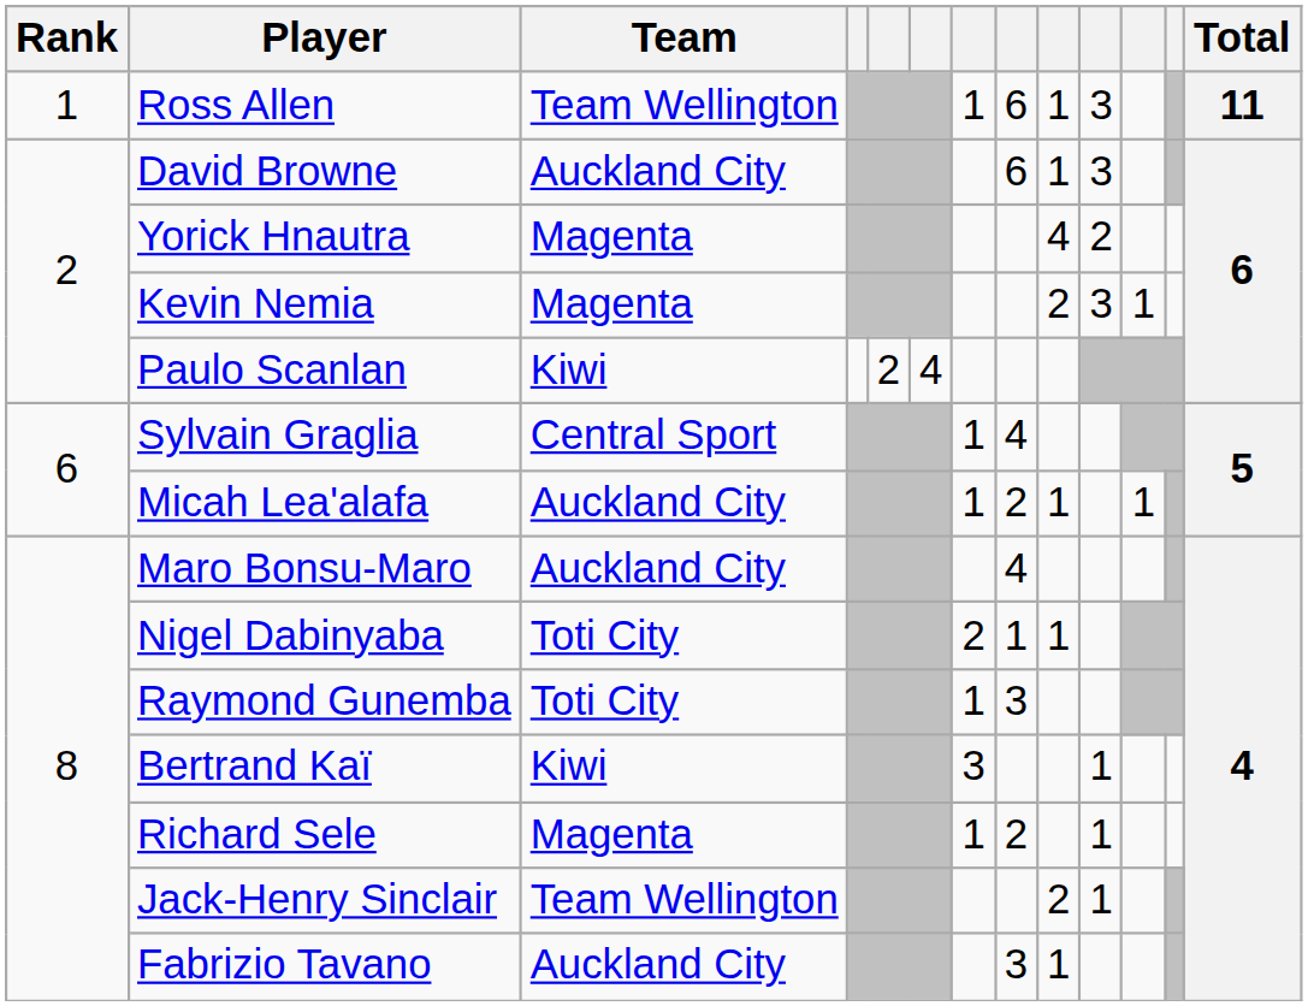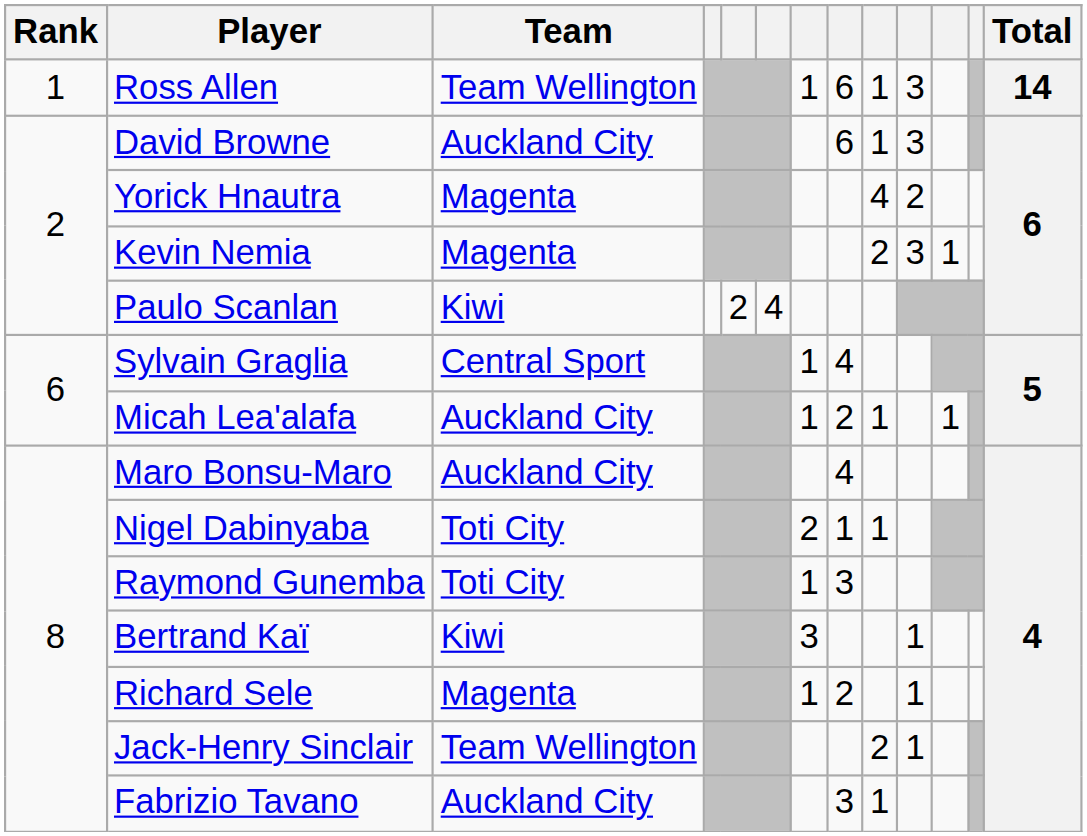 <table class="wikitable" style="text-align:center">
 <tr>
 <th>Rank</th>
 <th>Player</th>
 <th>Team</th>
 <th></th>
 <th></th>
 <th></th>
 <th></th>
 <th></th>
 <th></th>
 <th></th>
 <th></th>
 <th></th>
 <th>Total</th>
 </tr>
 <tr>
 <td>1</td>
 <td align=left> <a href='#'>Ross Allen</a></td>
 <td align=left> <a href='#'>Team Wellington</a></td>
 <td bgcolor="silver" colspan=3></td>
 <td>1</td>
 <td>6</td>
 <td>1</td>
 <td>3</td>
 <td></td>
 <td bgcolor="silver"></td>
-<th>11</th>
+<th>14</th>
 </tr>
 <tr>
 <td rowspan=4>2</td>
 <td align=left> <a href='#'>David Browne</a></td>
 <td align=left> <a href='#'>Auckland City</a></td>
 <td bgcolor="silver" colspan=3></td>
 <td></td>
 <td>6</td>
 <td>1</td>
 <td>3</td>
 <td></td>
 <td bgcolor="silver"></td>
 <th rowspan=4>6</th>
 </tr>
 <tr>
 <td align=left> <a href='#'>Yorick Hnautra</a></td>
 <td align=left> <a href='#'>Magenta</a></td>
 <td bgcolor="silver" colspan=3></td>
 <td></td>
 <td></td>
 <td>4</td>
 <td>2</td>
 <td></td>
 <td></td>
 </tr>
 <tr>
 <td align=left> <a href='#'>Kevin Nemia</a></td>
 <td align=left> <a href='#'>Magenta</a></td>
 <td bgcolor="silver" colspan=3></td>
 <td></td>
 <td></td>
 <td>2</td>
 <td>3</td>
 <td>1</td>
 <td></td>
 </tr>
 <tr>
 <td align=left> <a href='#'>Paulo Scanlan</a></td>
 <td align=left> <a href='#'>Kiwi</a></td>
 <td></td>
 <td>2</td>
 <td>4</td>
 <td></td>
 <td></td>
 <td></td>
 <td bgcolor="silver" colspan=3></td>
 </tr>
 <tr>
 <td rowspan=2>6</td>
 <td align=left> <a href='#'>Sylvain Graglia</a></td>
 <td align=left> <a href='#'>Central Sport</a></td>
 <td bgcolor="silver" colspan=3></td>
 <td>1</td>
 <td>4</td>
 <td></td>
 <td></td>
 <td bgcolor="silver" colspan=2></td>
 <th rowspan=2>5</th>
 </tr>
 <tr>
 <td align=left> <a href='#'>Micah Lea'alafa</a></td>
 <td align=left> <a href='#'>Auckland City</a></td>
 <td bgcolor="silver" colspan=3></td>
 <td>1</td>
 <td>2</td>
 <td>1</td>
 <td></td>
 <td>1</td>
 <td bgcolor="silver"></td>
 </tr>
 <tr>
 <td rowspan=7>8</td>
 <td align=left> <a href='#'>Maro Bonsu-Maro</a></td>
 <td align=left> <a href='#'>Auckland City</a></td>
 <td bgcolor="silver" colspan=3></td>
 <td></td>
 <td>4</td>
 <td></td>
 <td></td>
 <td></td>
 <td bgcolor="silver"></td>
 <th rowspan=7>4</th>
 </tr>
 <tr>
 <td align=left> <a href='#'>Nigel Dabinyaba</a></td>
 <td align=left> <a href='#'>Toti City</a></td>
 <td bgcolor="silver" colspan=3></td>
 <td>2</td>
 <td>1</td>
 <td>1</td>
 <td></td>
 <td bgcolor="silver" colspan=2></td>
 </tr>
 <tr>
 <td align=left> <a href='#'>Raymond Gunemba</a></td>
 <td align=left> <a href='#'>Toti City</a></td>
 <td bgcolor="silver" colspan=3></td>
 <td>1</td>
 <td>3</td>
 <td></td>
 <td></td>
 <td bgcolor="silver" colspan=2></td>
 </tr>
 <tr>
 <td align=left> <a href='#'>Bertrand Kaï</a></td>
 <td align=left> <a href='#'>Kiwi</a></td>
 <td bgcolor="silver" colspan=3></td>
 <td>3</td>
 <td></td>
 <td></td>
 <td>1</td>
 <td></td>
 <td></td>
 </tr>
 <tr>
 <td align=left> <a href='#'>Richard Sele</a></td>
 <td align=left> <a href='#'>Magenta</a></td>
 <td bgcolor="silver" colspan=3></td>
 <td>1</td>
 <td>2</td>
 <td></td>
 <td>1</td>
 <td></td>
 <td></td>
 </tr>
 <tr>
 <td align=left> <a href='#'>Jack-Henry Sinclair</a></td>
 <td align=left> <a href='#'>Team Wellington</a></td>
 <td bgcolor="silver" colspan=3></td>
 <td></td>
 <td></td>
 <td>2</td>
 <td>1</td>
 <td></td>
 <td bgcolor="silver"></td>
 </tr>
 <tr>
 <td align=left> <a href='#'>Fabrizio Tavano</a></td>
 <td align=left> <a href='#'>Auckland City</a></td>
 <td bgcolor="silver" colspan=3></td>
 <td></td>
 <td>3</td>
 <td>1</td>
 <td></td>
 <td></td>
 <td bgcolor="silver"></td>
 </tr>
 </table>
